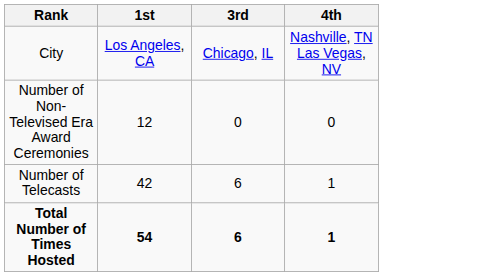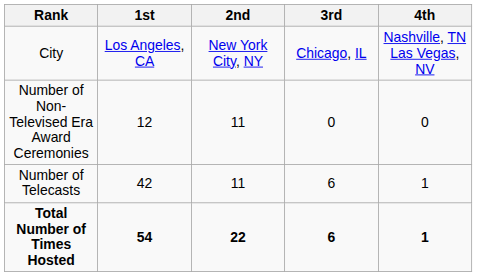 <table class="wikitable" border="1">
 <tr>
 <th width="100">Rank</th>
 <th width="100">1st</th>
+<th width="100">2nd</th>
 <th width="100">3rd</th>
 <th width="100">4th</th>
 </tr>
 <tr align=center>
 <td>City</td>
 <td><a href='#'>Los Angeles</a>, <a href='#'>CA</a></td>
+<td><a href='#'>New York City</a>, <a href='#'>NY</a></td>
 <td><a href='#'>Chicago</a>, <a href='#'>IL</a></td>
 <td><a href='#'>Nashville</a>, <a href='#'>TN</a><br><a href='#'>Las Vegas</a>, <a href='#'>NV</a></td>
 </tr>
 <tr align=center>
 <td>Number of Non-Televised Era Award Ceremonies</td>
 <td>12</td>
+<td>11</td>
 <td>0</td>
 <td>0</td>
 </tr>
 <tr align=center>
 <td>Number of Telecasts</td>
 <td>42</td>
+<td>11</td>
 <td>6</td>
 <td>1</td>
 </tr>
 <tr align=center>
 <td><strong>Total Number of Times Hosted</strong></td>
 <td><strong>54</strong></td>
+<td><strong>22</strong></td>
 <td><strong>6</strong></td>
 <td><strong>1</strong></td>
 </tr>
 </table>
